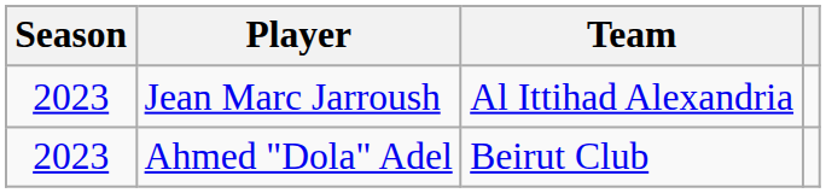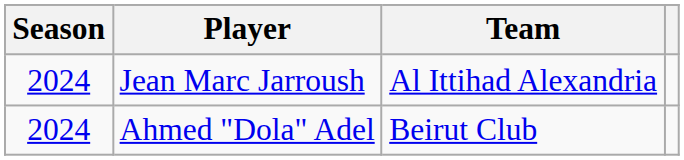 <table class="wikitable">
 <tr>
 <th>Season</th>
 <th>Player</th>
 <th>Team</th>
 <th></th>
 </tr>
 <tr>
-<td align="center"><a href='#'>2023</a></td>
+<td align="center"><a href='#'>2024</a></td>
 <td> <a href='#'>Jean Marc Jarroush</a></td>
 <td> <a href='#'>Al Ittihad Alexandria</a></td>
 <td align="center"></td>
 </tr>
 <tr>
-<td align="center"><a href='#'>2023</a></td>
+<td align="center"><a href='#'>2024</a></td>
 <td> <a href='#'>Ahmed "Dola" Adel</a></td>
 <td> <a href='#'>Beirut Club</a></td>
 <td align="center"></td>
 </tr>
 </table>
